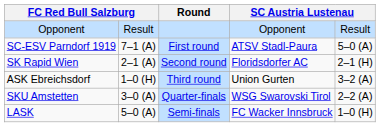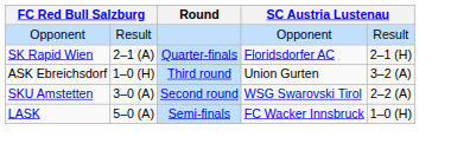 <table class="wikitable" style="text-align: center;">
 <tr>
 <th colspan="2"><a href='#'>FC Red Bull Salzburg</a></th>
 <th>Round</th>
 <th colspan="2"><a href='#'>SC Austria Lustenau</a></th>
 </tr>
 <tr style="background:#c1e0ff;">
 <td>Opponent</td>
 <td>Result</td>
 <td></td>
 <td>Opponent</td>
 <td>Result</td>
 </tr>
 <tr>
-<td align="left"><a href='#'>SC-ESV Parndorf 1919</a></td>
-<td>7–1 (A)</td>
-<td style="background:#c1e0ff;"><a href='#'>First round</a></td>
-<td align="left"><a href='#'>ATSV Stadl-Paura</a></td>
-<td>5–0 (A)</td>
-</tr>
-<tr>
 <td align="left"><a href='#'>SK Rapid Wien</a></td>
 <td>2–1 (A)</td>
-<td style="background:#c1e0ff;"><a href='#'>Second round</a></td>
+<td style="background:#c1e0ff;"><a href='#'>Quarter-finals</a></td>
 <td align="left"><a href='#'>Floridsdorfer AC</a></td>
 <td>2–1  (H)</td>
 </tr>
 <tr>
 <td align="left">ASK Ebreichsdorf</td>
 <td>1–0 (H)</td>
 <td style="background:#c1e0ff;"><a href='#'>Third round</a></td>
 <td align="left">Union Gurten</td>
 <td>3–2 (A)</td>
 </tr>
 <tr>
 <td align="left"><a href='#'>SKU Amstetten</a></td>
 <td>3–0 (A)</td>
-<td style="background:#c1e0ff;"><a href='#'>Quarter-finals</a></td>
+<td style="background:#c1e0ff;"><a href='#'>Second round</a></td>
 <td align="left"><a href='#'>WSG Swarovski Tirol</a></td>
 <td>2–2  (A)<br></td>
 </tr>
 <tr>
 <td align="left"><a href='#'>LASK</a></td>
 <td>5–0 (A)</td>
 <td style="background:#c1e0ff;"><a href='#'>Semi-finals</a></td>
 <td align="left"><a href='#'>FC Wacker Innsbruck</a></td>
 <td>1–0 (H)</td>
 </tr>
 </table>
